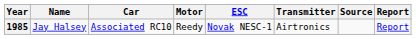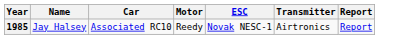 <table class="wikitable" style="font-size: 85%;">
 <tr>
 <th>Year</th>
 <th>Name</th>
 <th>Car</th>
 <th>Motor</th>
 <th><a href='#'>ESC</a></th>
 <th>Transmitter</th>
-<th>Source</th>
 <th>Report</th>
 </tr>
 <tr>
 <th>1985</th>
 <td> <a href='#'>Jay Halsey</a></td>
 <td><a href='#'>Associated</a> RC10</td>
 <td>Reedy</td>
 <td><a href='#'>Novak</a> NESC-1</td>
 <td>Airtronics</td>
-<td></td>
 <td><a href='#'>Report</a></td>
 </tr>
 </table>
